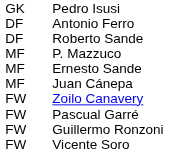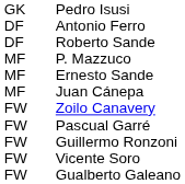 <table style="font-size: 90%" cellspacing="0" cellpadding="0" align=center>
 <tr>
 <th width=25></th>
 <th width=25></th>
 </tr>
 <tr>
 <td>GK</td>
 <td></td>
 <td> Pedro Isusi</td>
 </tr>
 <tr>
 <td>DF</td>
 <td></td>
 <td> Antonio Ferro</td>
 </tr>
 <tr>
 <td>DF</td>
 <td></td>
 <td> Roberto Sande</td>
 </tr>
 <tr>
 <td>MF</td>
 <td></td>
 <td> P. Mazzuco</td>
 </tr>
 <tr>
 <td>MF</td>
 <td></td>
 <td> Ernesto Sande</td>
 </tr>
 <tr>
 <td>MF</td>
 <td></td>
 <td> Juan Cánepa</td>
 </tr>
 <tr>
 <td>FW</td>
 <td></td>
 <td> <a href='#'>Zoilo Canavery</a></td>
 </tr>
 <tr>
 <td>FW</td>
 <td></td>
 <td> Pascual Garré</td>
 </tr>
 <tr>
 <td>FW</td>
 <td></td>
 <td> Guillermo Ronzoni</td>
 </tr>
 <tr>
 <td>FW</td>
 <td></td>
 <td> Vicente Soro</td>
 </tr>
 <tr>
+<td>FW</td>
+<td></td>
+<td> Gualberto Galeano</td>
+</tr>
+<tr>
 </tr>
 </table>
